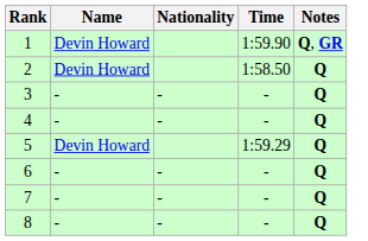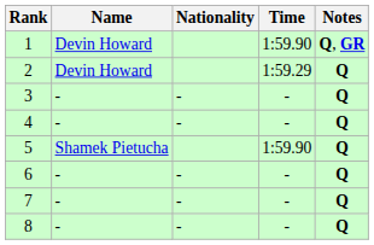 <table class="wikitable sortable" style="text-align:center">
 <tr>
 <th>Rank</th>
 <th>Name</th>
 <th>Nationality</th>
 <th>Time</th>
 <th>Notes</th>
 </tr>
 <tr bgcolor=ccffcc>
 <td>1</td>
 <td align=left><a href='#'>Devin Howard</a></td>
 <td align=left></td>
 <td>1:59.90</td>
 <td><strong>Q</strong>, <strong><a href='#'>GR</a></strong></td>
 </tr>
 <tr bgcolor=ccffcc>
 <td>2</td>
 <td align=left><a href='#'>Devin Howard</a></td>
 <td align=left></td>
-<td>1:58.50</td>
+<td>1:59.29</td>
 <td><strong>Q</strong></td>
 </tr>
 <tr bgcolor=ccffcc>
 <td>3</td>
 <td align=left>-</td>
 <td align=left>-</td>
 <td>-</td>
 <td><strong>Q</strong></td>
 </tr>
 <tr bgcolor=ccffcc>
 <td>4</td>
 <td align=left>-</td>
 <td align=left>-</td>
 <td>-</td>
 <td><strong>Q</strong></td>
 </tr>
 <tr bgcolor=ccffcc>
 <td>5</td>
-<td align=left><a href='#'>Devin Howard</a></td>
+<td align=left><a href='#'>Shamek Pietucha</a></td>
 <td align=left></td>
-<td>1:59.29</td>
+<td>1:59.90</td>
 <td><strong>Q</strong></td>
 </tr>
 <tr bgcolor=ccffcc>
 <td>6</td>
 <td align=left>-</td>
 <td align=left>-</td>
 <td>-</td>
 <td><strong>Q</strong></td>
 </tr>
 <tr bgcolor=ccffcc>
 <td>7</td>
 <td align=left>-</td>
 <td align=left>-</td>
 <td>-</td>
 <td><strong>Q</strong></td>
 </tr>
 <tr bgcolor=ccffcc>
 <td>8</td>
 <td align=left>-</td>
 <td align=left>-</td>
 <td>-</td>
 <td><strong>Q</strong></td>
 </tr>
 </table>
